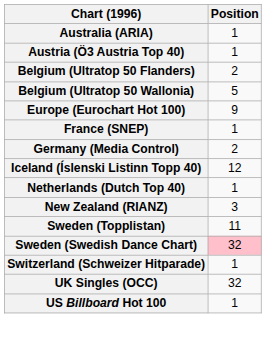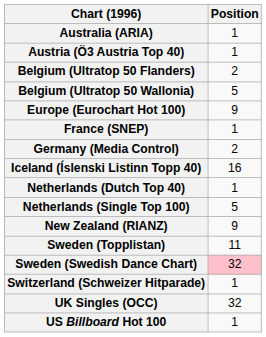 <table class="wikitable sortable plainrowheaders" style="text-align:center">
 <tr>
 <th>Chart (1996)</th>
 <th>Position</th>
 </tr>
 <tr>
 <th scope="row">Australia (ARIA)</th>
 <td>1</td>
 </tr>
 <tr>
 <th scope="row">Austria (Ö3 Austria Top 40)</th>
 <td>1</td>
 </tr>
 <tr>
 <th scope="row">Belgium (Ultratop 50 Flanders)</th>
 <td>2</td>
 </tr>
 <tr>
 <th scope="row">Belgium (Ultratop 50 Wallonia)</th>
 <td>5</td>
 </tr>
 <tr>
 <th scope="row">Europe (Eurochart Hot 100)</th>
 <td>9</td>
 </tr>
 <tr>
 <th scope="row">France (SNEP)</th>
 <td>1</td>
 </tr>
 <tr>
 <th scope="row">Germany (Media Control)</th>
 <td>2</td>
 </tr>
 <tr>
 <th scope="row">Iceland (Íslenski Listinn Topp 40)</th>
-<td>12</td>
+<td>16</td>
 </tr>
 <tr>
 <th scope="row">Netherlands (Dutch Top 40)</th>
 <td>1</td>
 </tr>
 <tr>
+<th scope="row">Netherlands (Single Top 100)</th>
+<td>5</td>
+</tr>
+<tr>
 <th scope="row">New Zealand (RIANZ)</th>
-<td>3</td>
+<td>9</td>
 </tr>
 <tr>
 <th scope="row">Sweden (Topplistan)</th>
 <td>11</td>
 </tr>
 <tr>
 <th scope="row">Sweden (Swedish Dance Chart)</th>
 <td style="background: pink;">32</td>
 </tr>
 <tr>
 <th scope="row">Switzerland (Schweizer Hitparade)</th>
 <td>1</td>
 </tr>
 <tr>
 <th scope="row">UK Singles (OCC)</th>
 <td>32</td>
 </tr>
 <tr>
 <th scope="row">US <em>Billboard</em> Hot 100</th>
 <td>1</td>
 </tr>
 </table>
